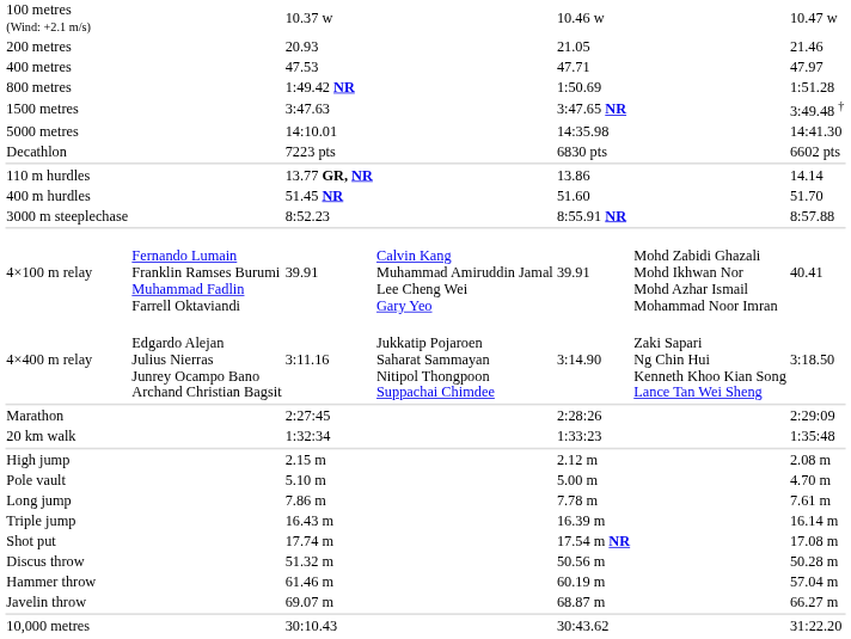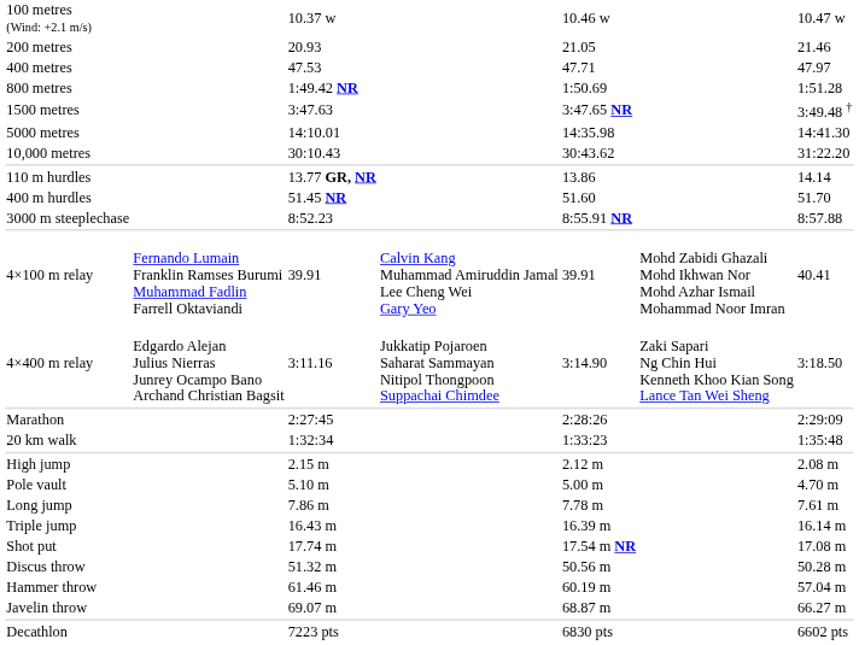 <table>
 <tr>
 <td>100 metres<br><small>(Wind: +2.1 m/s)</small></td>
 <td></td>
 <td>10.37 w</td>
 <td></td>
 <td>10.46 w</td>
 <td></td>
 <td>10.47 w</td>
 </tr>
 <tr>
 <td>200 metres</td>
 <td></td>
 <td>20.93</td>
 <td></td>
 <td>21.05</td>
 <td></td>
 <td>21.46</td>
 </tr>
 <tr>
 <td>400 metres</td>
 <td></td>
 <td>47.53</td>
 <td></td>
 <td>47.71</td>
 <td></td>
 <td>47.97</td>
 </tr>
 <tr>
 <td>800 metres</td>
 <td></td>
 <td>1:49.42 <strong><a href='#'>NR</a></strong></td>
 <td></td>
 <td>1:50.69</td>
 <td></td>
 <td>1:51.28</td>
 </tr>
 <tr>
 <td>1500 metres</td>
 <td></td>
 <td>3:47.63</td>
 <td></td>
 <td>3:47.65 <strong><a href='#'>NR</a></strong></td>
 <td></td>
 <td>3:49.48 <sup>†</sup></td>
 </tr>
 <tr>
 <td>5000 metres</td>
 <td></td>
 <td>14:10.01</td>
 <td></td>
 <td>14:35.98</td>
 <td></td>
 <td>14:41.30</td>
 </tr>
 <tr>
-<td>Decathlon</td>
+<td>10,000 metres</td>
 <td></td>
-<td>7223 pts</td>
+<td>30:10.43</td>
 <td></td>
-<td>6830 pts</td>
+<td>30:43.62</td>
 <td></td>
-<td>6602 pts</td>
+<td>31:22.20</td>
 </tr>
 <tr bgcolor=#DDDDDD>
 <td colspan=7></td>
 </tr>
 <tr>
 <td>110 m hurdles</td>
 <td></td>
 <td>13.77 <strong>GR, <a href='#'>NR</a></strong></td>
 <td></td>
 <td>13.86</td>
 <td></td>
 <td>14.14</td>
 </tr>
 <tr>
 <td>400 m hurdles</td>
 <td></td>
 <td>51.45 <strong><a href='#'>NR</a></strong></td>
 <td></td>
 <td>51.60</td>
 <td></td>
 <td>51.70</td>
 </tr>
 <tr>
 <td>3000 m steeplechase</td>
 <td></td>
 <td>8:52.23</td>
 <td></td>
 <td>8:55.91 <strong><a href='#'>NR</a></strong></td>
 <td></td>
 <td>8:57.88</td>
 </tr>
 <tr bgcolor=#DDDDDD>
 <td colspan=7></td>
 </tr>
 <tr>
 <td>4×100 m relay</td>
 <td><br><a href='#'>Fernando Lumain</a><br>Franklin Ramses Burumi<br><a href='#'>Muhammad Fadlin</a><br>Farrell Oktaviandi</td>
 <td>39.91</td>
 <td><br><a href='#'>Calvin Kang</a><br>Muhammad Amiruddin Jamal<br>Lee Cheng Wei<br><a href='#'>Gary Yeo</a></td>
 <td>39.91</td>
 <td><br>Mohd Zabidi Ghazali<br>Mohd Ikhwan Nor<br>Mohd Azhar Ismail<br>Mohammad Noor Imran</td>
 <td>40.41</td>
 </tr>
 <tr>
 <td>4×400 m relay</td>
 <td><br>Edgardo Alejan<br>Julius Nierras<br>Junrey Ocampo Bano<br>Archand Christian Bagsit</td>
 <td>3:11.16</td>
 <td><br>Jukkatip Pojaroen<br>Saharat Sammayan<br>Nitipol Thongpoon<br><a href='#'>Suppachai Chimdee</a></td>
 <td>3:14.90</td>
 <td><br>Zaki Sapari<br>Ng Chin Hui<br>Kenneth Khoo Kian Song<br><a href='#'>Lance Tan Wei Sheng</a></td>
 <td>3:18.50</td>
 </tr>
 <tr bgcolor=#DDDDDD>
 <td colspan=7></td>
 </tr>
 <tr>
 <td>Marathon</td>
 <td></td>
 <td>2:27:45</td>
 <td></td>
 <td>2:28:26</td>
 <td></td>
 <td>2:29:09</td>
 </tr>
 <tr>
 <td>20 km walk</td>
 <td></td>
 <td>1:32:34</td>
 <td></td>
 <td>1:33:23</td>
 <td></td>
 <td>1:35:48</td>
 </tr>
 <tr bgcolor=#DDDDDD>
 <td colspan=7></td>
 </tr>
 <tr>
 <td>High jump</td>
 <td></td>
 <td>2.15 m</td>
 <td></td>
 <td>2.12 m</td>
 <td></td>
 <td>2.08 m</td>
 </tr>
 <tr>
 <td>Pole vault</td>
 <td></td>
 <td>5.10 m</td>
 <td></td>
 <td>5.00 m</td>
 <td></td>
 <td>4.70 m</td>
 </tr>
 <tr>
 <td>Long jump</td>
 <td></td>
 <td>7.86 m</td>
 <td></td>
 <td>7.78 m</td>
 <td></td>
 <td>7.61 m</td>
 </tr>
 <tr>
 <td>Triple jump</td>
 <td></td>
 <td>16.43 m</td>
 <td></td>
 <td>16.39 m</td>
 <td></td>
 <td>16.14 m</td>
 </tr>
 <tr>
 <td>Shot put</td>
 <td></td>
 <td>17.74 m</td>
 <td></td>
 <td>17.54 m <strong><a href='#'>NR</a></strong></td>
 <td></td>
 <td>17.08 m</td>
 </tr>
 <tr>
 <td>Discus throw</td>
 <td></td>
 <td>51.32 m</td>
 <td></td>
 <td>50.56 m</td>
 <td></td>
 <td>50.28 m</td>
 </tr>
 <tr>
 <td>Hammer throw</td>
 <td></td>
 <td>61.46 m</td>
 <td></td>
 <td>60.19 m</td>
 <td></td>
 <td>57.04 m</td>
 </tr>
 <tr>
 <td>Javelin throw</td>
 <td></td>
 <td>69.07 m</td>
 <td></td>
 <td>68.87 m</td>
 <td></td>
 <td>66.27 m</td>
 </tr>
 <tr bgcolor=#DDDDDD>
 <td colspan=7></td>
 </tr>
 <tr>
-<td>10,000 metres</td>
+<td>Decathlon</td>
 <td></td>
-<td>30:10.43</td>
+<td>7223 pts</td>
 <td></td>
-<td>30:43.62</td>
+<td>6830 pts</td>
 <td></td>
-<td>31:22.20</td>
+<td>6602 pts</td>
 </tr>
 </table>
